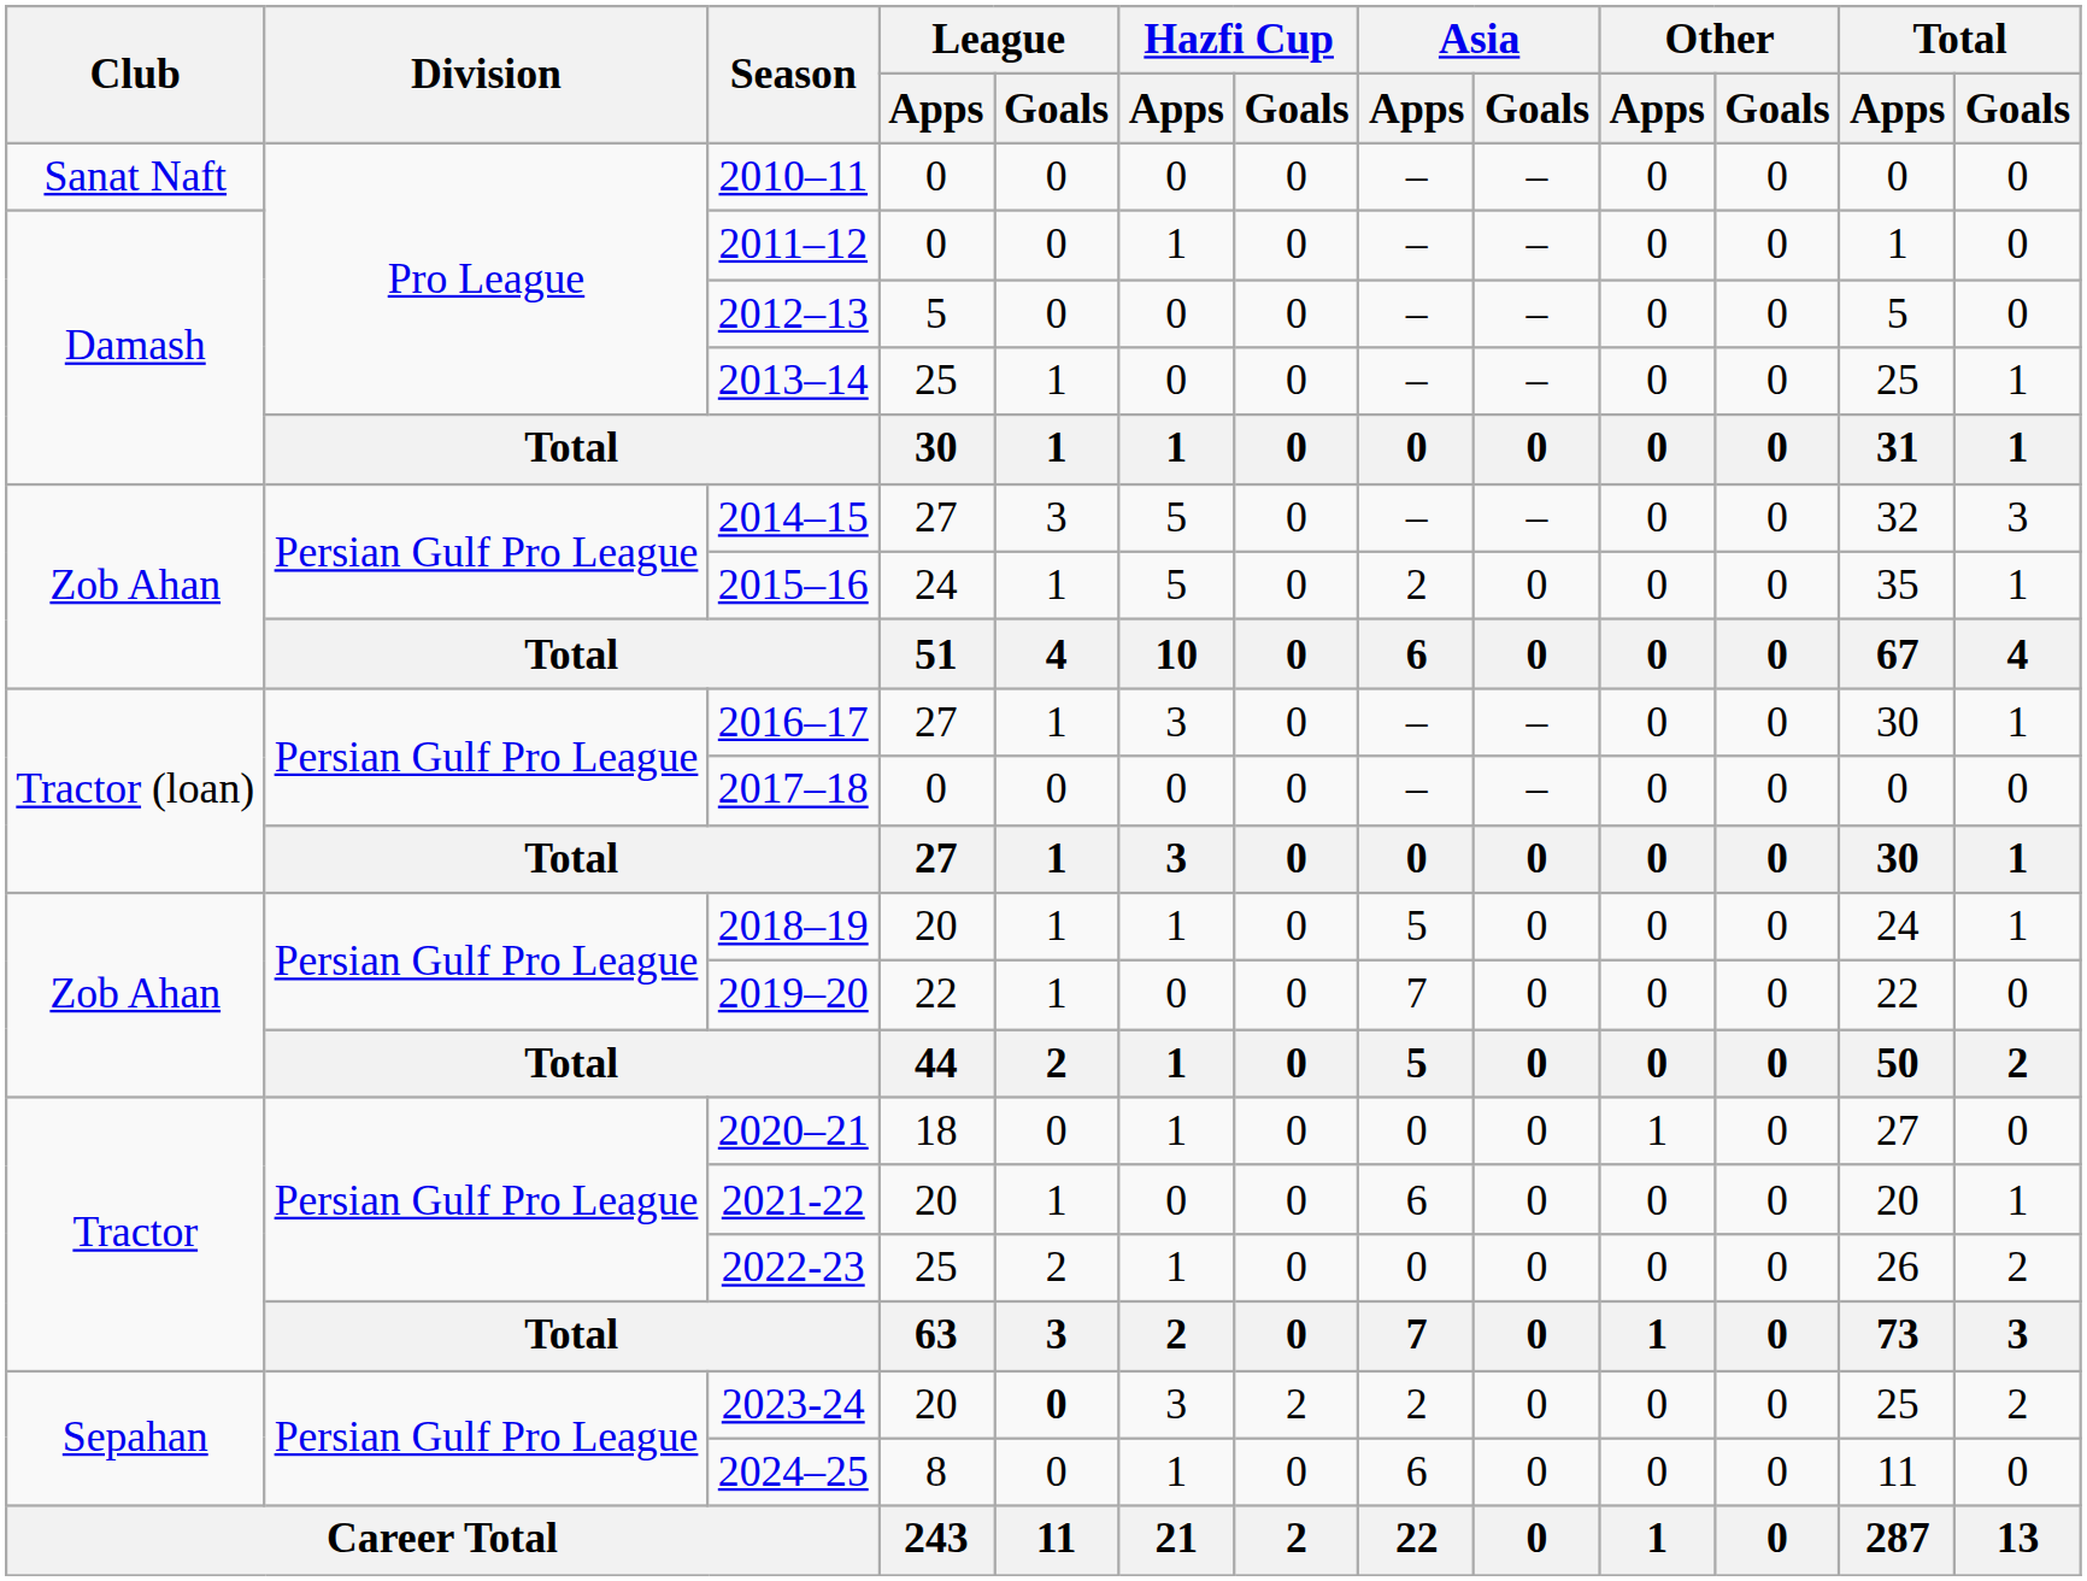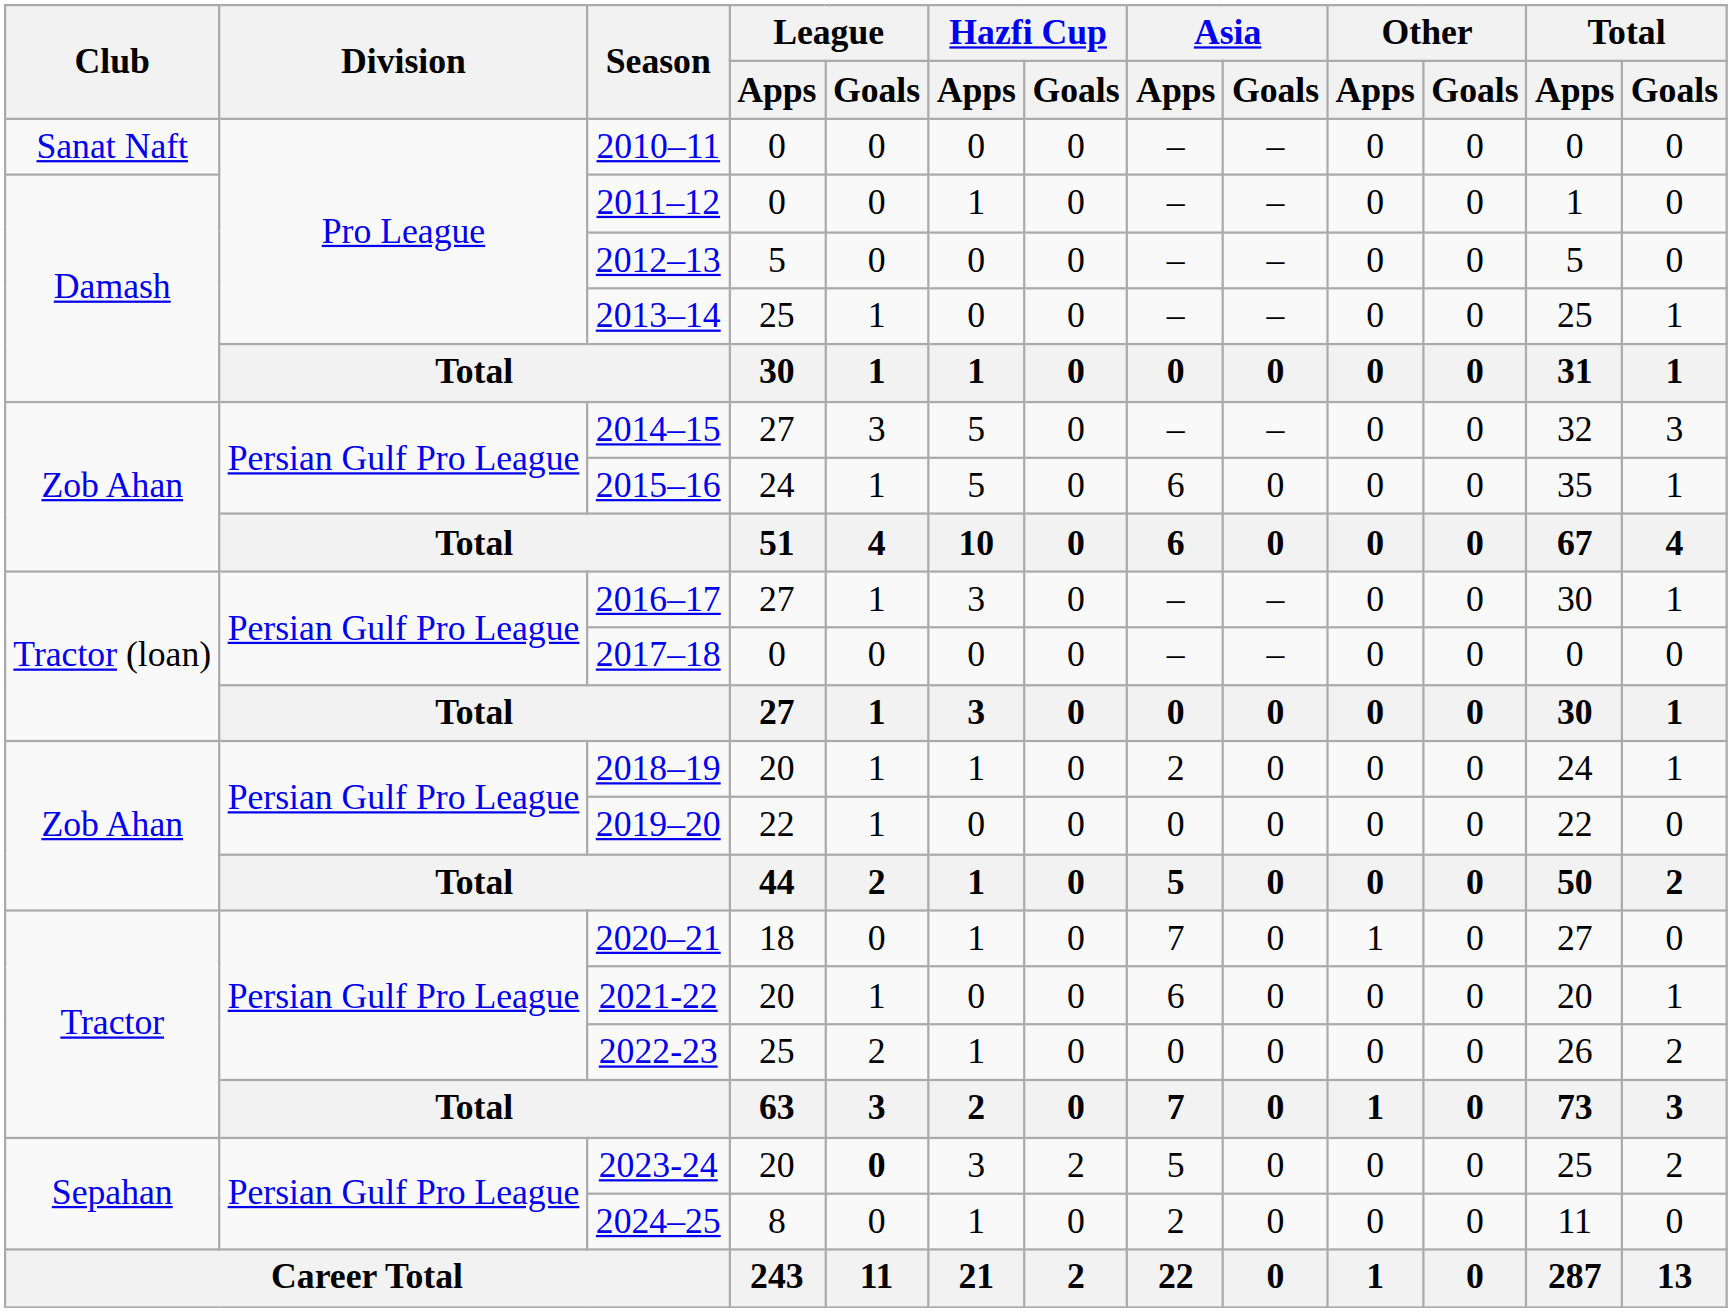 <table class="wikitable" style="text-align: center;">
 <tr>
 <th rowspan="2">Club</th>
 <th rowspan="2">Division</th>
 <th rowspan="2">Season</th>
 <th colspan="2">League</th>
 <th colspan="2"><a href='#'>Hazfi Cup</a></th>
 <th colspan="2"><a href='#'>Asia</a></th>
 <th colspan="2">Other</th>
 <th colspan="2">Total</th>
 </tr>
 <tr>
 <th>Apps</th>
 <th>Goals</th>
 <th>Apps</th>
 <th>Goals</th>
 <th>Apps</th>
 <th>Goals</th>
 <th>Apps</th>
 <th>Goals</th>
 <th>Apps</th>
 <th>Goals</th>
 </tr>
 <tr>
 <td><a href='#'>Sanat Naft</a></td>
 <td rowspan="4"><a href='#'>Pro League</a></td>
 <td><a href='#'>2010–11</a></td>
 <td>0</td>
 <td>0</td>
 <td>0</td>
 <td>0</td>
 <td>–</td>
 <td>–</td>
 <td>0</td>
 <td>0</td>
 <td>0</td>
 <td>0</td>
 </tr>
 <tr>
 <td rowspan="4"><a href='#'>Damash</a></td>
 <td><a href='#'>2011–12</a></td>
 <td>0</td>
 <td>0</td>
 <td>1</td>
 <td>0</td>
 <td>–</td>
 <td>–</td>
 <td>0</td>
 <td>0</td>
 <td>1</td>
 <td>0</td>
 </tr>
 <tr>
 <td><a href='#'>2012–13</a></td>
 <td>5</td>
 <td>0</td>
 <td>0</td>
 <td>0</td>
 <td>–</td>
 <td>–</td>
 <td>0</td>
 <td>0</td>
 <td>5</td>
 <td>0</td>
 </tr>
 <tr>
 <td><a href='#'>2013–14</a></td>
 <td>25</td>
 <td>1</td>
 <td>0</td>
 <td>0</td>
 <td>–</td>
 <td>–</td>
 <td>0</td>
 <td>0</td>
 <td>25</td>
 <td>1</td>
 </tr>
 <tr>
 <th colspan=2>Total</th>
 <th>30</th>
 <th>1</th>
 <th>1</th>
 <th>0</th>
 <th>0</th>
 <th>0</th>
 <th>0</th>
 <th>0</th>
 <th>31</th>
 <th>1</th>
 </tr>
 <tr>
 <td rowspan="3"><a href='#'>Zob Ahan</a></td>
 <td rowspan="2"><a href='#'>Persian Gulf Pro League</a></td>
 <td><a href='#'>2014–15</a></td>
 <td>27</td>
 <td>3</td>
 <td>5</td>
 <td>0</td>
 <td>–</td>
 <td>–</td>
 <td>0</td>
 <td>0</td>
 <td>32</td>
 <td>3</td>
 </tr>
 <tr>
 <td><a href='#'>2015–16</a></td>
 <td>24</td>
 <td>1</td>
 <td>5</td>
 <td>0</td>
-<td>2</td>
+<td>6</td>
 <td>0</td>
 <td>0</td>
 <td>0</td>
 <td>35</td>
 <td>1</td>
 </tr>
 <tr>
 <th colspan=2>Total</th>
 <th>51</th>
 <th>4</th>
 <th>10</th>
 <th>0</th>
 <th>6</th>
 <th>0</th>
 <th>0</th>
 <th>0</th>
 <th>67</th>
 <th>4</th>
 </tr>
 <tr>
 <td rowspan="3"><a href='#'>Tractor</a> (loan)</td>
 <td rowspan="2"><a href='#'>Persian Gulf Pro League</a></td>
 <td><a href='#'>2016–17</a></td>
 <td>27</td>
 <td>1</td>
 <td>3</td>
 <td>0</td>
 <td>–</td>
 <td>–</td>
 <td>0</td>
 <td>0</td>
 <td>30</td>
 <td>1</td>
 </tr>
 <tr>
 <td><a href='#'>2017–18</a></td>
 <td>0</td>
 <td>0</td>
 <td>0</td>
 <td>0</td>
 <td>–</td>
 <td>–</td>
 <td>0</td>
 <td>0</td>
 <td>0</td>
 <td>0</td>
 </tr>
 <tr>
 <th colspan=2>Total</th>
 <th>27</th>
 <th>1</th>
 <th>3</th>
 <th>0</th>
 <th>0</th>
 <th>0</th>
 <th>0</th>
 <th>0</th>
 <th>30</th>
 <th>1</th>
 </tr>
 <tr>
 <td rowspan="3"><a href='#'>Zob Ahan</a></td>
 <td rowspan="2"><a href='#'>Persian Gulf Pro League</a></td>
 <td><a href='#'>2018–19</a></td>
 <td>20</td>
 <td>1</td>
 <td>1</td>
 <td>0</td>
-<td>5</td>
+<td>2</td>
 <td>0</td>
 <td>0</td>
 <td>0</td>
 <td>24</td>
 <td>1</td>
 </tr>
 <tr>
 <td><a href='#'>2019–20</a></td>
 <td>22</td>
 <td>1</td>
 <td>0</td>
 <td>0</td>
-<td>7</td>
+<td>0</td>
 <td>0</td>
 <td>0</td>
 <td>0</td>
 <td>22</td>
 <td>0</td>
 </tr>
 <tr>
 <th colspan=2>Total</th>
 <th>44</th>
 <th>2</th>
 <th>1</th>
 <th>0</th>
 <th>5</th>
 <th>0</th>
 <th>0</th>
 <th>0</th>
 <th>50</th>
 <th>2</th>
 </tr>
 <tr>
 <td rowspan="4"><a href='#'>Tractor</a></td>
 <td rowspan="3"><a href='#'>Persian Gulf Pro League</a></td>
 <td><a href='#'>2020–21</a></td>
 <td>18</td>
 <td>0</td>
 <td>1</td>
 <td>0</td>
-<td>0</td>
+<td>7</td>
 <td>0</td>
 <td>1</td>
 <td>0</td>
 <td>27</td>
 <td>0</td>
 </tr>
 <tr>
 <td><a href='#'>2021-22</a></td>
 <td>20</td>
 <td>1</td>
 <td>0</td>
 <td>0</td>
 <td>6</td>
 <td>0</td>
 <td>0</td>
 <td>0</td>
 <td>20</td>
 <td>1</td>
 </tr>
 <tr>
 <td><a href='#'>2022-23</a></td>
 <td>25</td>
 <td>2</td>
 <td>1</td>
 <td>0</td>
 <td>0</td>
 <td>0</td>
 <td>0</td>
 <td>0</td>
 <td>26</td>
 <td>2</td>
 </tr>
 <tr>
 <th colspan=2>Total</th>
 <th>63</th>
 <th>3</th>
 <th>2</th>
 <th>0</th>
 <th>7</th>
 <th>0</th>
 <th>1</th>
 <th>0</th>
 <th>73</th>
 <th>3</th>
 </tr>
 <tr>
 <td rowspan="2"><a href='#'>Sepahan</a></td>
 <td rowspan="2"><a href='#'>Persian Gulf Pro League</a></td>
 <td><a href='#'>2023-24</a></td>
 <td>20</td>
 <td><strong>0</strong></td>
 <td>3</td>
 <td>2</td>
-<td>2</td>
+<td>5</td>
 <td>0</td>
 <td>0</td>
 <td>0</td>
 <td>25</td>
 <td>2</td>
 </tr>
 <tr>
 <td><a href='#'>2024–25</a></td>
 <td>8</td>
 <td>0</td>
 <td>1</td>
 <td>0</td>
-<td>6</td>
+<td>2</td>
 <td>0</td>
 <td>0</td>
 <td>0</td>
 <td>11</td>
 <td>0</td>
 </tr>
 <tr>
 <th colspan="3">Career Total</th>
 <th>243</th>
 <th>11</th>
 <th>21</th>
 <th>2</th>
 <th>22</th>
 <th>0</th>
 <th>1</th>
 <th>0</th>
 <th>287</th>
 <th>13</th>
 </tr>
 </table>
